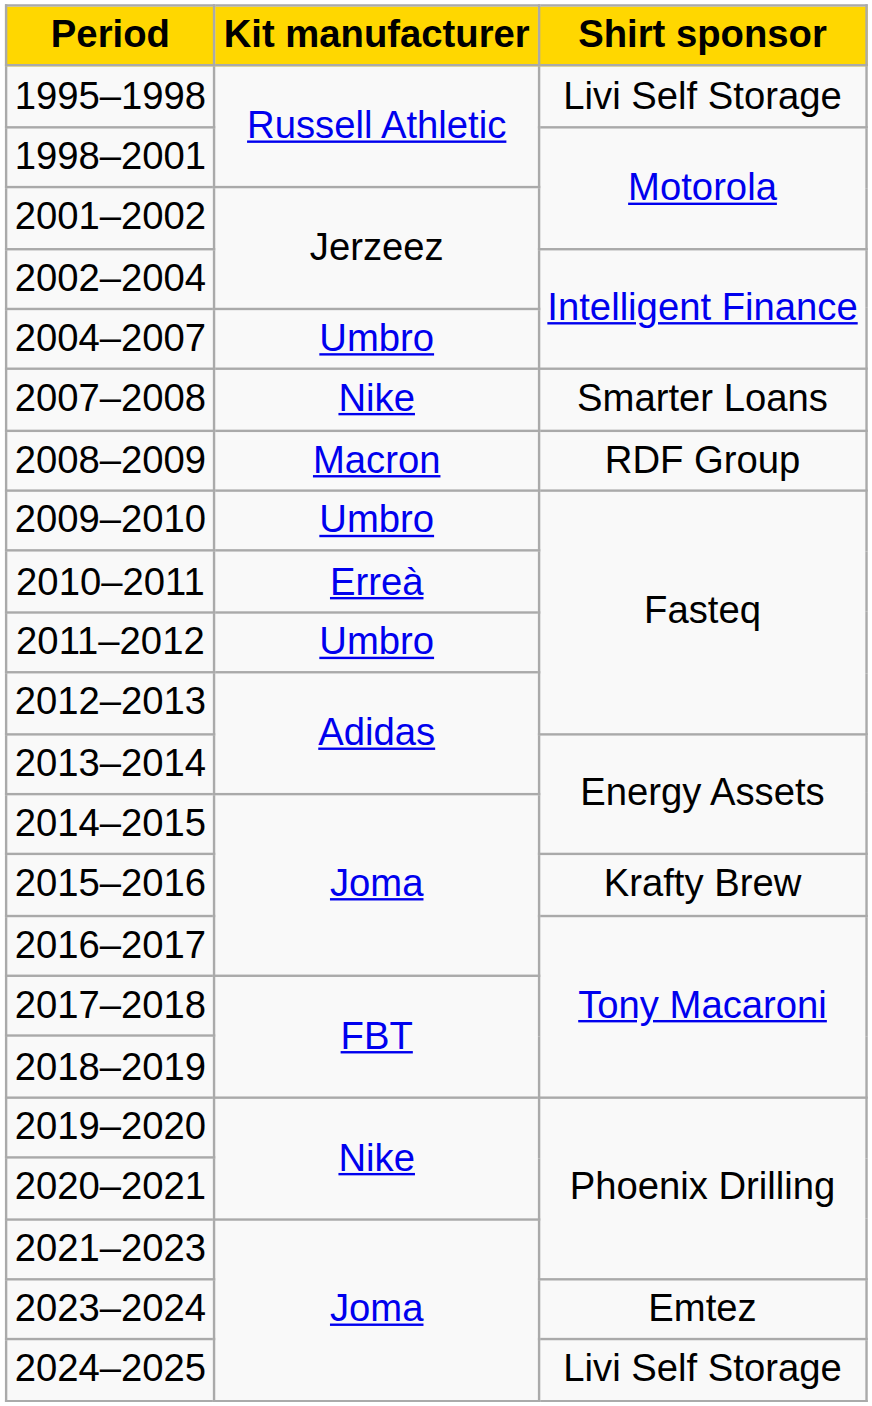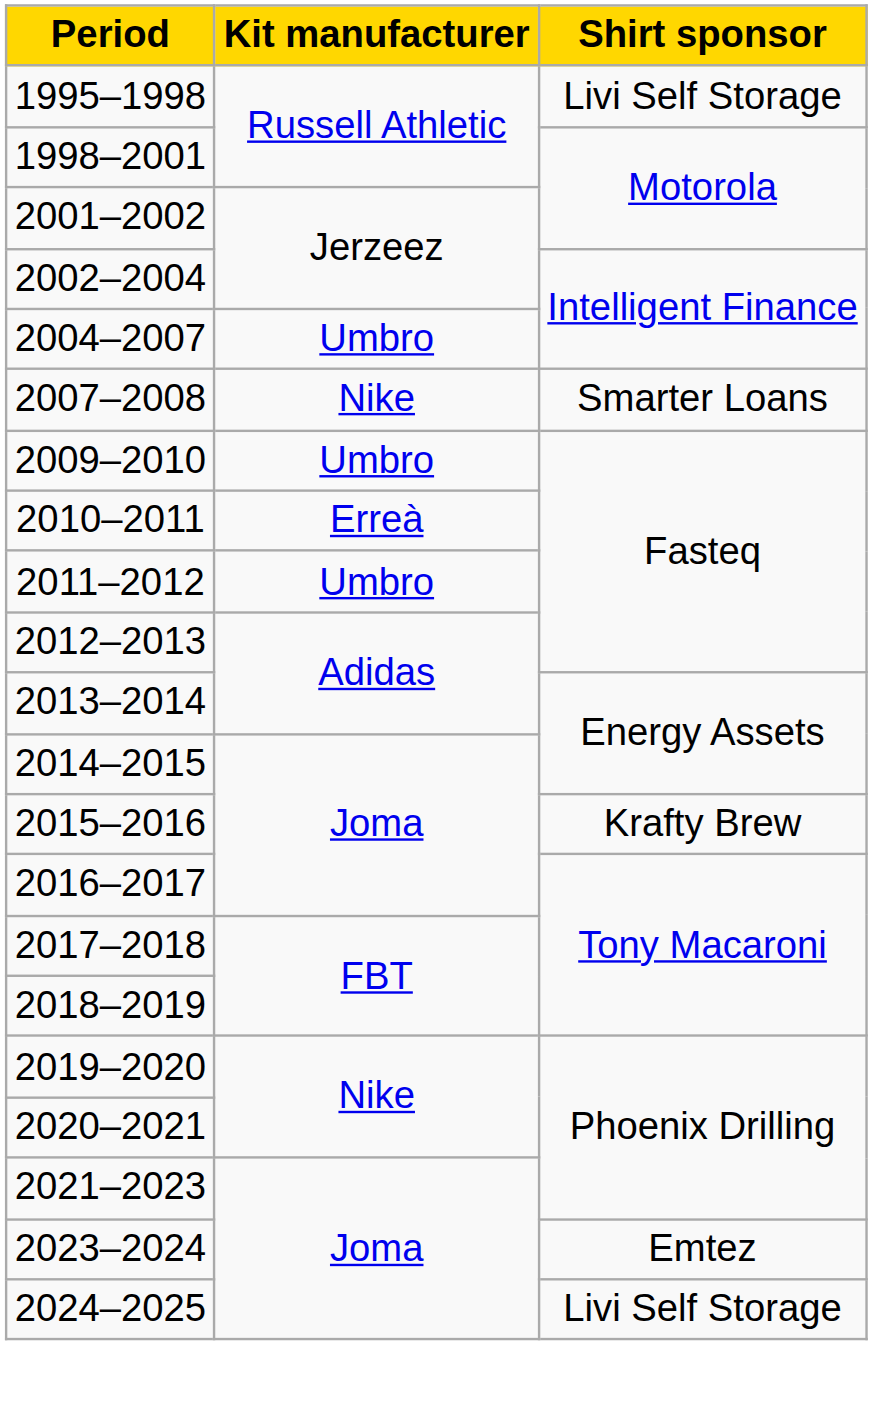 <table class="wikitable" style="text-align:center;margin-left:1em;float:right">
 <tr>
 <th style="background:gold; color:black;" scope="col">Period</th>
 <th style="background:gold; color:black;" scope="col">Kit manufacturer</th>
 <th style="background:gold; color:black;" scope="col">Shirt sponsor</th>
 </tr>
 <tr>
 <td>1995–1998</td>
 <td rowspan=2><a href='#'>Russell Athletic</a></td>
 <td>Livi Self Storage</td>
 </tr>
 <tr>
 <td>1998–2001</td>
 <td rowspan=2><a href='#'>Motorola</a></td>
 </tr>
 <tr>
 <td>2001–2002</td>
 <td rowspan=2>Jerzeez</td>
 </tr>
 <tr>
 <td>2002–2004</td>
 <td rowspan=2><a href='#'>Intelligent Finance</a></td>
 </tr>
 <tr>
 <td>2004–2007</td>
 <td><a href='#'>Umbro</a></td>
 </tr>
 <tr>
 <td>2007–2008</td>
 <td><a href='#'>Nike</a></td>
 <td>Smarter Loans</td>
-</tr>
-<tr>
-<td>2008–2009</td>
-<td><a href='#'>Macron</a></td>
-<td>RDF Group</td>
 </tr>
 <tr>
 <td>2009–2010</td>
 <td><a href='#'>Umbro</a></td>
 <td rowspan=4>Fasteq</td>
 </tr>
 <tr>
 <td>2010–2011</td>
 <td><a href='#'>Erreà</a></td>
 </tr>
 <tr>
 <td>2011–2012</td>
 <td><a href='#'>Umbro</a></td>
 </tr>
 <tr>
 <td>2012–2013</td>
 <td rowspan=2><a href='#'>Adidas</a></td>
 </tr>
 <tr>
 <td>2013–2014</td>
 <td rowspan=2>Energy Assets</td>
 </tr>
 <tr>
 <td>2014–2015</td>
 <td rowspan=3><a href='#'>Joma</a></td>
 </tr>
 <tr>
 <td>2015–2016</td>
 <td>Krafty Brew</td>
 </tr>
 <tr>
 <td>2016–2017</td>
 <td rowspan=3><a href='#'>Tony Macaroni</a></td>
 </tr>
 <tr>
 <td>2017–2018</td>
 <td rowspan=2><a href='#'>FBT</a></td>
 </tr>
 <tr>
 <td>2018–2019</td>
 </tr>
 <tr>
 <td>2019–2020</td>
 <td rowspan=2><a href='#'>Nike</a></td>
 <td rowspan=3>Phoenix Drilling</td>
 </tr>
 <tr>
 <td>2020–2021</td>
 </tr>
 <tr>
 <td>2021–2023</td>
 <td rowspan=3><a href='#'>Joma</a></td>
 </tr>
 <tr>
 <td>2023–2024</td>
 <td>Emtez</td>
 </tr>
 <tr>
 <td>2024–2025</td>
 <td>Livi Self Storage</td>
 </tr>
 </table>
